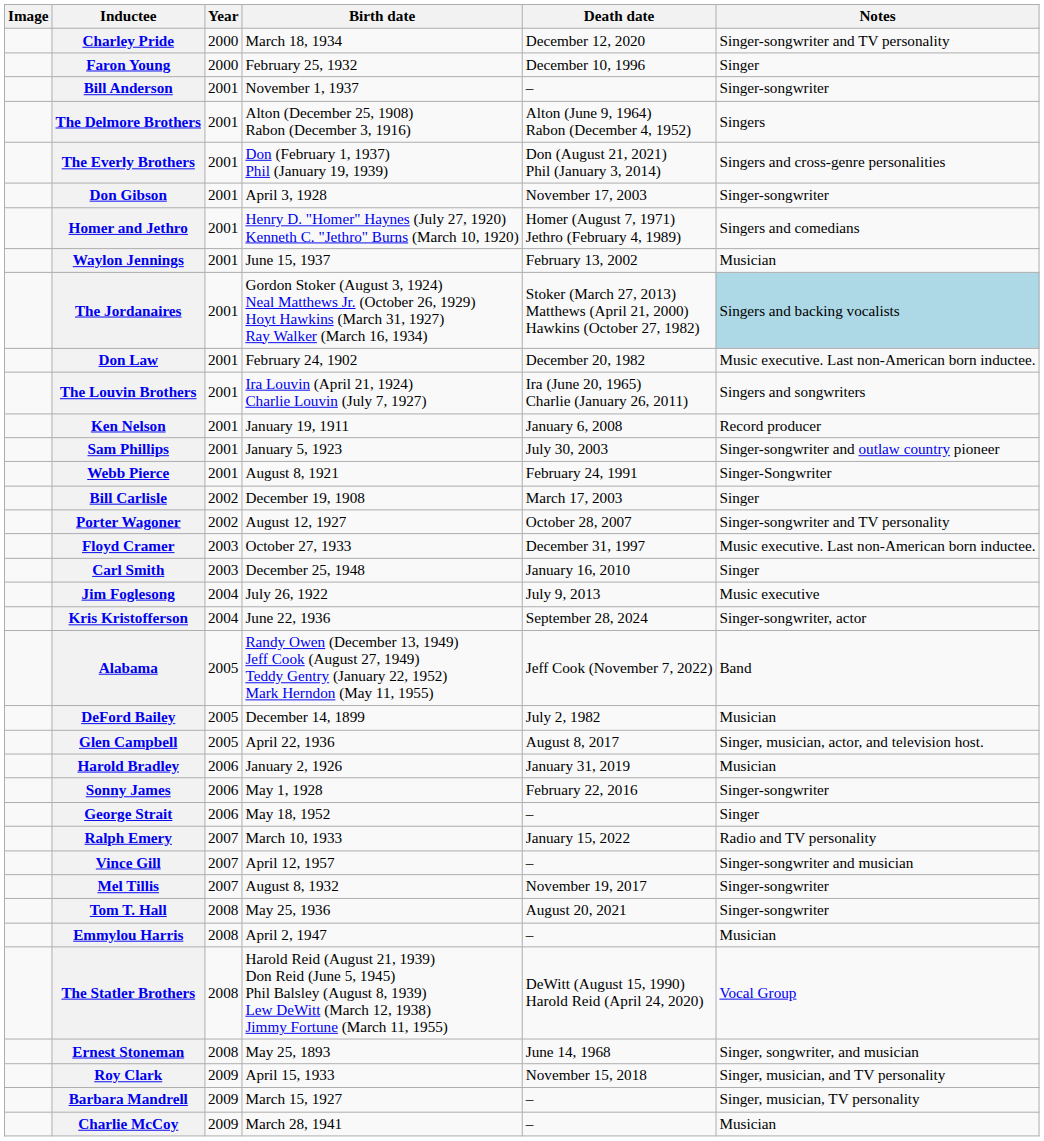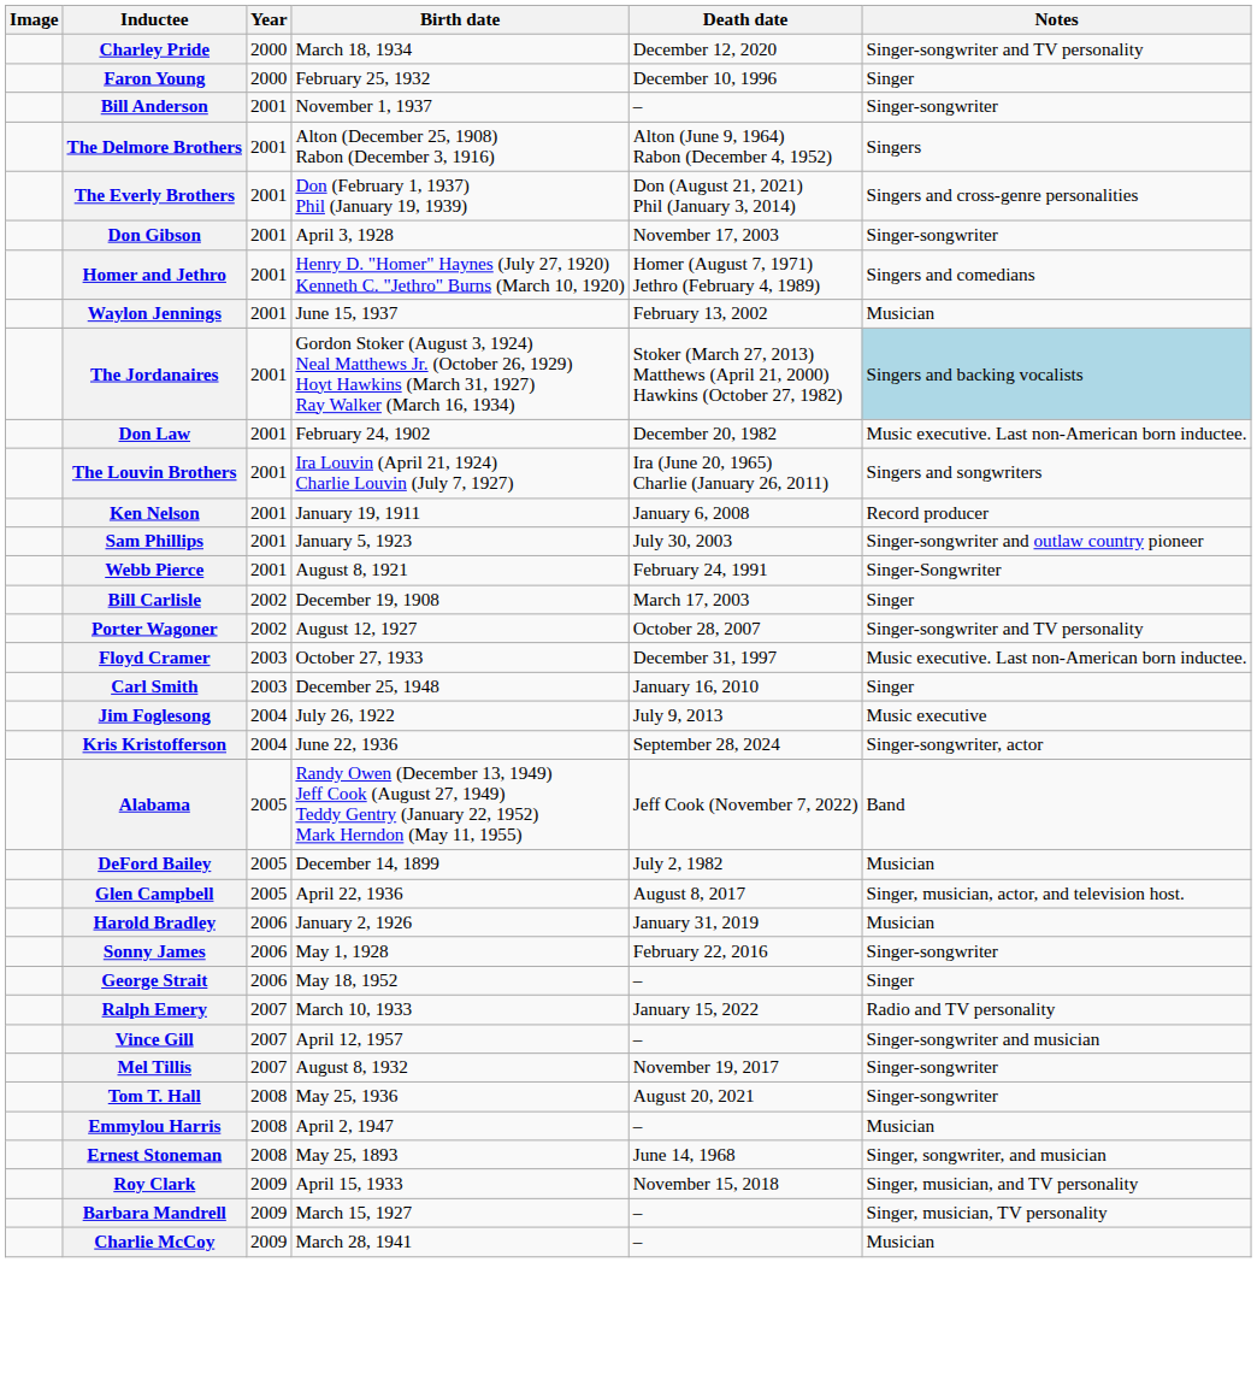 <table class="wikitable">
 <tr>
 <th>Image</th>
 <th>Inductee</th>
 <th>Year</th>
 <th>Birth date</th>
 <th>Death date</th>
 <th>Notes</th>
 </tr>
 <tr>
 <td></td>
 <th><a href='#'>Charley Pride</a></th>
 <td>2000</td>
 <td>March 18, 1934</td>
 <td>December 12, 2020</td>
 <td>Singer-songwriter and TV personality</td>
 </tr>
 <tr>
 <td></td>
 <th><a href='#'>Faron Young</a></th>
 <td>2000</td>
 <td>February 25, 1932</td>
 <td>December 10, 1996</td>
 <td>Singer</td>
 </tr>
 <tr>
 <td></td>
 <th><a href='#'>Bill Anderson</a></th>
 <td>2001</td>
 <td>November 1, 1937</td>
 <td>–</td>
 <td>Singer-songwriter</td>
 </tr>
 <tr>
 <td></td>
 <th><a href='#'>The Delmore Brothers</a></th>
 <td>2001</td>
 <td>Alton (December 25, 1908)<br>Rabon (December 3, 1916)</td>
 <td>Alton (June 9, 1964)<br>Rabon (December 4, 1952)</td>
 <td>Singers</td>
 </tr>
 <tr>
 <td></td>
 <th><a href='#'>The Everly Brothers</a></th>
 <td>2001</td>
 <td><a href='#'>Don</a> (February 1, 1937)<br><a href='#'>Phil</a> (January 19, 1939)</td>
 <td>Don (August 21, 2021)<br>Phil (January 3, 2014)</td>
 <td>Singers and cross-genre personalities</td>
 </tr>
 <tr>
 <td></td>
 <th><a href='#'>Don Gibson</a></th>
 <td>2001</td>
 <td>April 3, 1928</td>
 <td>November 17, 2003</td>
 <td>Singer-songwriter</td>
 </tr>
 <tr>
 <td></td>
 <th><a href='#'>Homer and Jethro</a></th>
 <td>2001</td>
 <td><a href='#'>Henry D. "Homer" Haynes</a> (July 27, 1920)<br><a href='#'>Kenneth C. "Jethro" Burns</a> (March 10, 1920)</td>
 <td>Homer (August 7, 1971)<br>Jethro (February 4, 1989)</td>
 <td>Singers and comedians</td>
 </tr>
 <tr>
 <td></td>
 <th><a href='#'>Waylon Jennings</a></th>
 <td>2001</td>
 <td>June 15, 1937</td>
 <td>February 13, 2002</td>
 <td>Musician</td>
 </tr>
 <tr>
 <td></td>
 <th><a href='#'>The Jordanaires</a></th>
 <td>2001</td>
 <td>Gordon Stoker (August 3, 1924)<br><a href='#'>Neal Matthews Jr.</a> (October 26, 1929)<br><a href='#'>Hoyt Hawkins</a> (March 31, 1927)<br><a href='#'>Ray Walker</a> (March 16, 1934)</td>
 <td>Stoker (March 27, 2013)<br>Matthews (April 21, 2000)<br>Hawkins (October 27, 1982)</td>
 <td style="background: lightblue;">Singers and backing vocalists</td>
 </tr>
 <tr>
 <td></td>
 <th><a href='#'>Don Law</a></th>
 <td>2001</td>
 <td>February 24, 1902</td>
 <td>December 20, 1982</td>
 <td>Music executive. Last non-American born inductee.</td>
 </tr>
 <tr>
 <td></td>
 <th><a href='#'>The Louvin Brothers</a></th>
 <td>2001</td>
 <td><a href='#'>Ira Louvin</a> (April 21, 1924)<br><a href='#'>Charlie Louvin</a> (July 7, 1927)</td>
 <td>Ira (June 20, 1965)<br>Charlie (January 26, 2011)</td>
 <td>Singers and songwriters</td>
 </tr>
 <tr>
 <td></td>
 <th><a href='#'>Ken Nelson</a></th>
 <td>2001</td>
 <td>January 19, 1911</td>
 <td>January 6, 2008</td>
 <td>Record producer</td>
 </tr>
 <tr>
 <td></td>
 <th><a href='#'>Sam Phillips</a></th>
 <td>2001</td>
 <td>January 5, 1923</td>
 <td>July 30, 2003</td>
 <td>Singer-songwriter and <a href='#'>outlaw country</a> pioneer</td>
 </tr>
 <tr>
 <td></td>
 <th><a href='#'>Webb Pierce</a></th>
 <td>2001</td>
 <td>August 8, 1921</td>
 <td>February 24, 1991</td>
 <td>Singer-Songwriter</td>
 </tr>
 <tr>
 <td></td>
 <th><a href='#'>Bill Carlisle</a></th>
 <td>2002</td>
 <td>December 19, 1908</td>
 <td>March 17, 2003</td>
 <td>Singer</td>
 </tr>
 <tr>
 <td></td>
 <th><a href='#'>Porter Wagoner</a></th>
 <td>2002</td>
 <td>August 12, 1927</td>
 <td>October 28, 2007</td>
 <td>Singer-songwriter and TV personality</td>
 </tr>
 <tr>
 <td></td>
 <th><a href='#'>Floyd Cramer</a></th>
 <td>2003</td>
 <td>October 27, 1933</td>
 <td>December 31, 1997</td>
 <td>Music executive. Last non-American born inductee.</td>
 </tr>
 <tr>
 <td></td>
 <th><a href='#'>Carl Smith</a></th>
 <td>2003</td>
 <td>December 25, 1948</td>
 <td>January 16, 2010</td>
 <td>Singer</td>
 </tr>
 <tr>
 <td></td>
 <th><a href='#'>Jim Foglesong</a></th>
 <td>2004</td>
 <td>July 26, 1922</td>
 <td>July 9, 2013</td>
 <td>Music executive</td>
 </tr>
 <tr>
 <td></td>
 <th><a href='#'>Kris Kristofferson</a></th>
 <td>2004</td>
 <td>June 22, 1936</td>
 <td>September 28, 2024</td>
 <td>Singer-songwriter, actor</td>
 </tr>
 <tr>
 <td></td>
 <th><a href='#'>Alabama</a></th>
 <td>2005</td>
 <td><a href='#'>Randy Owen</a> (December 13, 1949)<br><a href='#'>Jeff Cook</a> (August 27, 1949)<br><a href='#'>Teddy Gentry</a> (January 22, 1952)<br><a href='#'>Mark Herndon</a> (May 11, 1955)</td>
 <td>Jeff Cook (November 7, 2022)</td>
 <td>Band</td>
 </tr>
 <tr>
 <td></td>
 <th><a href='#'>DeFord Bailey</a></th>
 <td>2005</td>
 <td>December 14, 1899</td>
 <td>July 2, 1982</td>
 <td>Musician</td>
 </tr>
 <tr>
 <td></td>
 <th><a href='#'>Glen Campbell</a></th>
 <td>2005</td>
 <td>April 22, 1936</td>
 <td>August 8, 2017</td>
 <td>Singer, musician, actor, and television host.</td>
 </tr>
 <tr>
 <td></td>
 <th><a href='#'>Harold Bradley</a></th>
 <td>2006</td>
 <td>January 2, 1926</td>
 <td>January 31, 2019</td>
 <td>Musician</td>
 </tr>
 <tr>
 <td></td>
 <th><a href='#'>Sonny James</a></th>
 <td>2006</td>
 <td>May 1, 1928</td>
 <td>February 22, 2016</td>
 <td>Singer-songwriter</td>
 </tr>
 <tr>
 <td></td>
 <th><a href='#'>George Strait</a></th>
 <td>2006</td>
 <td>May 18, 1952</td>
 <td>–</td>
 <td>Singer</td>
 </tr>
 <tr>
 <td></td>
 <th><a href='#'>Ralph Emery</a></th>
 <td>2007</td>
 <td>March 10, 1933</td>
 <td>January 15, 2022</td>
 <td>Radio and TV personality</td>
 </tr>
 <tr>
 <td></td>
 <th><a href='#'>Vince Gill</a></th>
 <td>2007</td>
 <td>April 12, 1957</td>
 <td>–</td>
 <td>Singer-songwriter and musician</td>
 </tr>
 <tr>
 <td></td>
 <th><a href='#'>Mel Tillis</a></th>
 <td>2007</td>
 <td>August 8, 1932</td>
 <td>November 19, 2017</td>
 <td>Singer-songwriter</td>
 </tr>
 <tr>
 <td></td>
 <th><a href='#'>Tom T. Hall</a></th>
 <td>2008</td>
 <td>May 25, 1936</td>
 <td>August 20, 2021</td>
 <td>Singer-songwriter</td>
 </tr>
 <tr>
 <td></td>
 <th><a href='#'>Emmylou Harris</a></th>
 <td>2008</td>
 <td>April 2, 1947</td>
 <td>–</td>
 <td>Musician</td>
 </tr>
 <tr>
 <td></td>
-<th><a href='#'>The Statler Brothers</a></th>
-<td>2008</td>
-<td>Harold Reid (August 21, 1939)<br>Don Reid (June 5, 1945)<br>Phil Balsley (August 8, 1939)<br><a href='#'>Lew DeWitt</a> (March 12, 1938)<br><a href='#'>Jimmy Fortune</a> (March 11, 1955)</td>
-<td>DeWitt (August 15, 1990)<br>Harold Reid (April 24, 2020)</td>
-<td><a href='#'>Vocal Group</a></td>
-</tr>
-<tr>
-<td></td>
 <th><a href='#'>Ernest Stoneman</a></th>
 <td>2008</td>
 <td>May 25, 1893</td>
 <td>June 14, 1968</td>
 <td>Singer, songwriter, and musician</td>
 </tr>
 <tr>
 <td></td>
 <th><a href='#'>Roy Clark</a></th>
 <td>2009</td>
 <td>April 15, 1933</td>
 <td>November 15, 2018</td>
 <td>Singer, musician, and TV personality</td>
 </tr>
 <tr>
 <td></td>
 <th><a href='#'>Barbara Mandrell</a></th>
 <td>2009</td>
 <td>March 15, 1927</td>
 <td>–</td>
 <td>Singer, musician, TV personality</td>
 </tr>
 <tr>
 <td></td>
 <th><a href='#'>Charlie McCoy</a></th>
 <td>2009</td>
 <td>March 28, 1941</td>
 <td>–</td>
 <td>Musician</td>
 </tr>
 </table>
